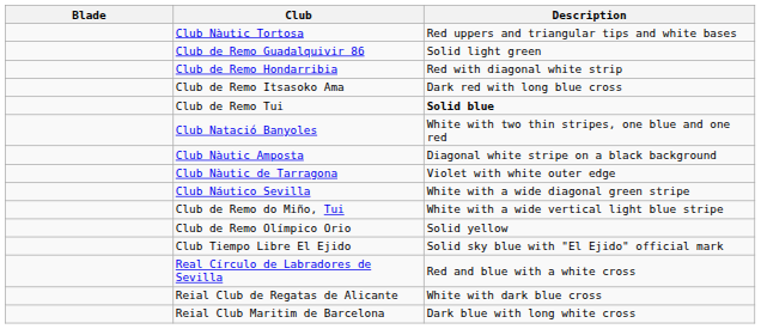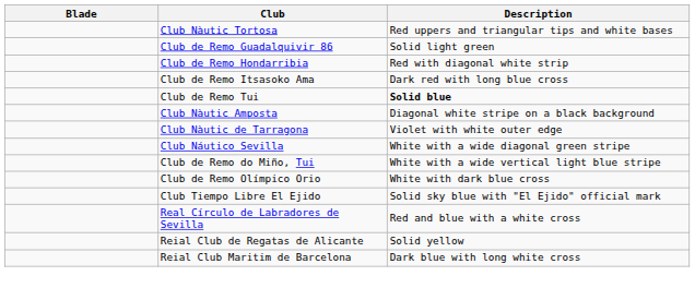 <table class="wikitable">
 <tr>
 <th width=200>Blade</th>
 <th width=300>Club</th>
 <th width=400>Description</th>
 </tr>
 <tr>
 <td></td>
 <td><a href='#'>Club Nàutic Tortosa</a></td>
 <td>Red uppers and triangular tips and white bases</td>
 </tr>
 <tr>
 <td></td>
 <td><a href='#'>Club de Remo Guadalquivir 86</a></td>
 <td>Solid light green</td>
 </tr>
 <tr>
 <td></td>
 <td><a href='#'>Club de Remo Hondarribia</a></td>
 <td>Red with diagonal white strip</td>
 </tr>
 <tr>
 <td></td>
 <td>Club de Remo Itsasoko Ama</td>
 <td>Dark red with long blue cross</td>
 </tr>
 <tr>
 <td></td>
 <td>Club de Remo Tui</td>
 <td><strong>Solid blue</strong></td>
 </tr>
 <tr>
 <td></td>
-<td><a href='#'>Club Natació Banyoles</a></td>
-<td>White with two thin stripes, one blue and one red</td>
-</tr>
-<tr>
-<td></td>
 <td><a href='#'>Club Nàutic Amposta</a></td>
 <td>Diagonal white stripe on a black background</td>
 </tr>
 <tr>
 <td></td>
 <td><a href='#'>Club Nàutic de Tarragona</a></td>
 <td>Violet with white outer edge</td>
 </tr>
 <tr>
 <td></td>
 <td><a href='#'>Club Náutico Sevilla</a></td>
 <td>White with a wide diagonal green stripe</td>
 </tr>
 <tr>
 <td></td>
 <td>Club de Remo do Miño, <a href='#'>Tui</a></td>
 <td>White with a wide vertical light blue stripe</td>
 </tr>
 <tr>
 <td></td>
 <td>Club de Remo Olímpico Orio</td>
-<td>Solid yellow</td>
+<td>White with dark blue cross</td>
 </tr>
 <tr>
 <td></td>
 <td>Club Tiempo Libre El Ejido</td>
 <td>Solid sky blue with "El Ejido" official mark</td>
 </tr>
 <tr>
 <td></td>
 <td><a href='#'>Real Círculo de Labradores de Sevilla</a></td>
 <td>Red and blue with a white cross</td>
 </tr>
 <tr>
 <td></td>
 <td>Reial Club de Regatas de Alicante</td>
-<td>White with dark blue cross</td>
+<td>Solid yellow</td>
 </tr>
 <tr>
 <td></td>
 <td>Reial Club Maritim de Barcelona</td>
 <td>Dark blue with long white cross</td>
 </tr>
 </table>
